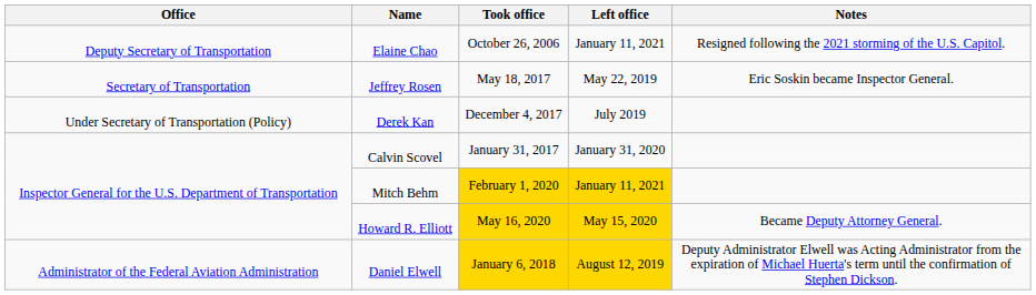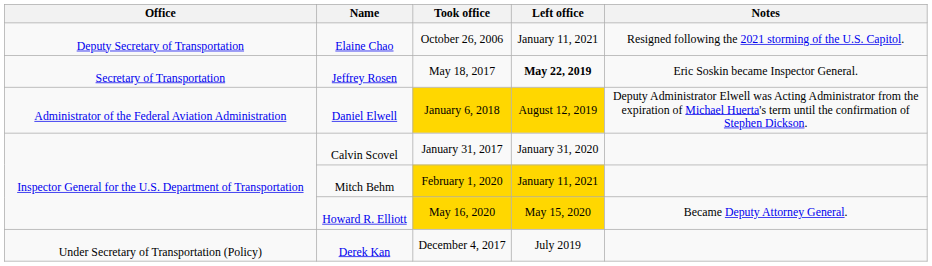 <table class="wikitable sortable" style="text-align:center">
 <tr>
 <th data-sort-type="text">Office</th>
 <th data-sort-type="text">Name</th>
 <th data-sort-type="date">Took office</th>
 <th data-sort-type="date">Left office</th>
 <th width="35%">Notes</th>
 </tr>
 <tr>
 <td><br><a href='#'>Deputy Secretary of Transportation</a></td>
 <td><br><a href='#'>Elaine Chao</a></td>
 <td>October 26, 2006</td>
 <td>January 11, 2021</td>
 <td>Resigned following the <a href='#'>2021 storming of the U.S. Capitol</a>.</td>
 </tr>
 <tr>
 <td><br><a href='#'>Secretary of Transportation</a></td>
 <td><br><a href='#'>Jeffrey Rosen</a></td>
 <td>May 18, 2017</td>
-<td>May 22, 2019</td>
+<td><strong>May 22, 2019</strong></td>
 <td>Eric Soskin became Inspector General.</td>
 </tr>
 <tr>
-<td><br>Under Secretary of Transportation (Policy)</td>
-<td><br><a href='#'>Derek Kan</a></td>
-<td>December 4, 2017</td>
-<td>July 2019</td>
-<td></td>
+<td><br><a href='#'>Administrator of the Federal Aviation Administration</a></td>
+<td><br><a href='#'>Daniel Elwell</a></td>
+<td style="background:gold">January 6, 2018</td>
+<td style="background:gold">August 12, 2019</td>
+<td>Deputy Administrator Elwell was Acting Administrator from the expiration of <a href='#'>Michael Huerta</a>'s term until the confirmation of <a href='#'>Stephen Dickson</a>.</td>
 </tr>
 <tr>
 <td rowspan="3"><br><a href='#'>Inspector General for the U.S. Department of Transportation</a></td>
 <td><br>Calvin Scovel</td>
 <td>January 31, 2017</td>
 <td>January 31, 2020</td>
 <td></td>
 </tr>
 <tr>
 <td><br>Mitch Behm</td>
 <td style="background:gold">February 1, 2020</td>
 <td style="background:gold">January 11, 2021</td>
 <td></td>
 </tr>
 <tr>
 <td><br><a href='#'>Howard R. Elliott</a></td>
 <td style="background:gold">May 16, 2020</td>
 <td style="background:gold">May 15, 2020</td>
 <td>Became <a href='#'>Deputy Attorney General</a>.</td>
 </tr>
 <tr>
-<td><br><a href='#'>Administrator of the Federal Aviation Administration</a></td>
-<td><br><a href='#'>Daniel Elwell</a></td>
-<td style="background:gold">January 6, 2018</td>
-<td style="background:gold">August 12, 2019</td>
-<td>Deputy Administrator Elwell was Acting Administrator from the expiration of <a href='#'>Michael Huerta</a>'s term until the confirmation of <a href='#'>Stephen Dickson</a>.</td>
+<td><br>Under Secretary of Transportation (Policy)</td>
+<td><br><a href='#'>Derek Kan</a></td>
+<td>December 4, 2017</td>
+<td>July 2019</td>
+<td></td>
 </tr>
 </table>
